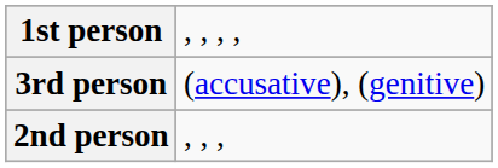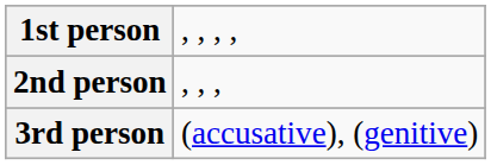 <table class="wikitable">
 <tr>
 <th>1st person</th>
 <td> ,  ,  ,  ,  </td>
 </tr>
 <tr>
+<th>2nd person</th>
+<td> ,  ,  ,  </td>
+</tr>
+<tr>
 <th>3rd person</th>
 <td>  (<a href='#'>accusative</a>),   (<a href='#'>genitive</a>)</td>
 </tr>
-<tr>
-<th>2nd person</th>
-<td> ,  ,  ,  </td>
-</tr>
 </table>
